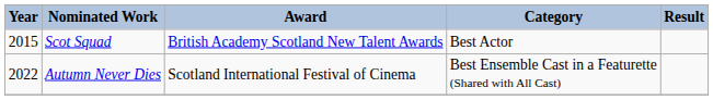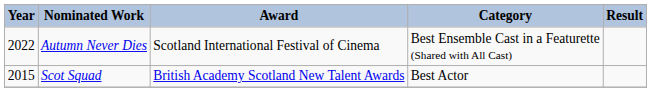 <table class="wikitable" style="font-size:90%">
 <tr style="text-align:center;">
 <th style="background:#B0C4DE;">Year</th>
 <th style="background:#B0C4DE;">Nominated Work</th>
 <th style="background:#B0C4DE;">Award</th>
 <th style="background:#B0C4DE;">Category</th>
 <th style="background:#B0C4DE;">Result</th>
 </tr>
 <tr>
+<td rowspan=1>2022</td>
+<td rowspan=1><em><a href='#'>Autumn Never Dies</a></em></td>
+<td rowspan=1>Scotland International Festival of Cinema </td>
+<td>Best Ensemble Cast in a Featurette<br><small>(Shared with All Cast)</small></td>
+<td></td>
+</tr>
+<tr>
 <td>2015</td>
 <td><em><a href='#'>Scot Squad</a></em></td>
 <td><a href='#'>British Academy Scotland New Talent Awards</a></td>
 <td>Best Actor</td>
 <td></td>
 </tr>
 <tr>
-<td rowspan=1>2022</td>
-<td rowspan=1><em><a href='#'>Autumn Never Dies</a></em></td>
-<td rowspan=1>Scotland International Festival of Cinema </td>
-<td>Best Ensemble Cast in a Featurette<br><small>(Shared with All Cast)</small></td>
-<td></td>
-</tr>
-<tr>
 </tr>
 </table>
